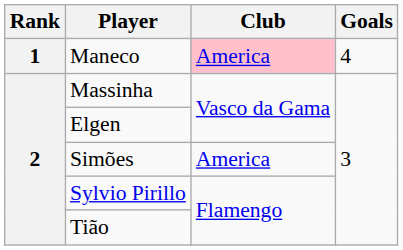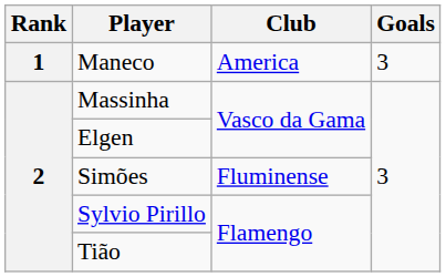 <table class="wikitable">
 <tr>
 <th>Rank</th>
 <th>Player</th>
 <th>Club</th>
 <th>Goals</th>
 </tr>
 <tr>
 <th>1</th>
 <td>Maneco</td>
-<td style="background: pink;"><a href='#'>America</a></td>
-<td>4</td>
+<td><a href='#'>America</a></td>
+<td>3</td>
 </tr>
 <tr>
 <th rowspan="5">2</th>
 <td>Massinha</td>
 <td rowspan="2"><a href='#'>Vasco da Gama</a></td>
 <td rowspan="5">3</td>
 </tr>
 <tr>
 <td>Elgen</td>
 </tr>
 <tr>
 <td>Simões</td>
-<td><a href='#'>America</a></td>
+<td><a href='#'>Fluminense</a></td>
 </tr>
 <tr>
 <td><a href='#'>Sylvio Pirillo</a></td>
 <td rowspan="2"><a href='#'>Flamengo</a></td>
 </tr>
 <tr>
 <td>Tião</td>
 </tr>
 </table>
